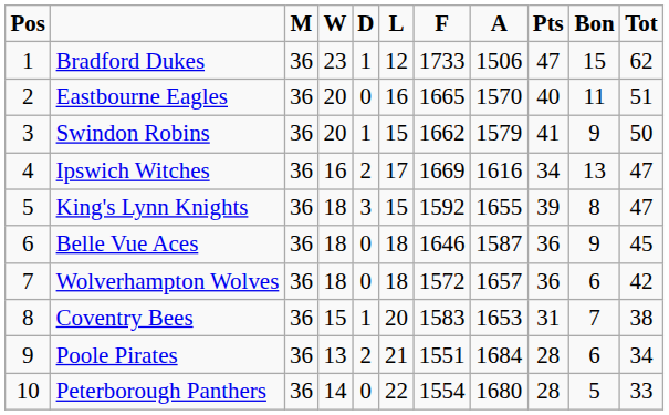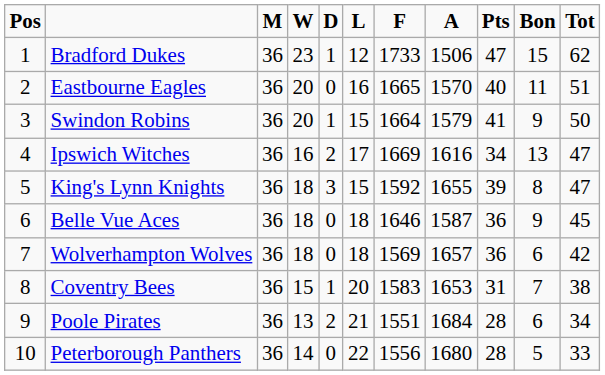 <table class="wikitable">
 <tr align="center">
 <td><strong>Pos</strong></td>
 <td></td>
 <td><strong>M</strong></td>
 <td><strong>W</strong></td>
 <td><strong>D</strong></td>
 <td><strong>L</strong></td>
 <td><strong>F</strong></td>
 <td><strong>A</strong></td>
 <td><strong>Pts</strong></td>
 <td><strong>Bon</strong></td>
 <td><strong>Tot</strong></td>
 </tr>
 <tr align="center">
 <td>1</td>
 <td align="left"><a href='#'>Bradford Dukes</a></td>
 <td>36</td>
 <td>23</td>
 <td>1</td>
 <td>12</td>
 <td>1733</td>
 <td>1506</td>
 <td>47</td>
 <td>15</td>
 <td>62</td>
 </tr>
 <tr align="center">
 <td>2</td>
 <td align="left"><a href='#'>Eastbourne Eagles</a></td>
 <td>36</td>
 <td>20</td>
 <td>0</td>
 <td>16</td>
 <td>1665</td>
 <td>1570</td>
 <td>40</td>
 <td>11</td>
 <td>51</td>
 </tr>
 <tr align="center">
 <td>3</td>
 <td align="left"><a href='#'>Swindon Robins</a></td>
 <td>36</td>
 <td>20</td>
 <td>1</td>
 <td>15</td>
-<td>1662</td>
+<td>1664</td>
 <td>1579</td>
 <td>41</td>
 <td>9</td>
 <td>50</td>
 </tr>
 <tr align="center">
 <td>4</td>
 <td align="left"><a href='#'>Ipswich Witches</a></td>
 <td>36</td>
 <td>16</td>
 <td>2</td>
 <td>17</td>
 <td>1669</td>
 <td>1616</td>
 <td>34</td>
 <td>13</td>
 <td>47</td>
 </tr>
 <tr align="center">
 <td>5</td>
 <td align="left"><a href='#'>King's Lynn Knights</a></td>
 <td>36</td>
 <td>18</td>
 <td>3</td>
 <td>15</td>
 <td>1592</td>
 <td>1655</td>
 <td>39</td>
 <td>8</td>
 <td>47</td>
 </tr>
 <tr align="center">
 <td>6</td>
 <td align="left"><a href='#'>Belle Vue Aces</a></td>
 <td>36</td>
 <td>18</td>
 <td>0</td>
 <td>18</td>
 <td>1646</td>
 <td>1587</td>
 <td>36</td>
 <td>9</td>
 <td>45</td>
 </tr>
 <tr align="center">
 <td>7</td>
 <td align="left"><a href='#'>Wolverhampton Wolves</a></td>
 <td>36</td>
 <td>18</td>
 <td>0</td>
 <td>18</td>
-<td>1572</td>
+<td>1569</td>
 <td>1657</td>
 <td>36</td>
 <td>6</td>
 <td>42</td>
 </tr>
 <tr align="center">
 <td>8</td>
 <td align="left"><a href='#'>Coventry Bees</a></td>
 <td>36</td>
 <td>15</td>
 <td>1</td>
 <td>20</td>
 <td>1583</td>
 <td>1653</td>
 <td>31</td>
 <td>7</td>
 <td>38</td>
 </tr>
 <tr align="center">
 <td>9</td>
 <td align="left"><a href='#'>Poole Pirates</a></td>
 <td>36</td>
 <td>13</td>
 <td>2</td>
 <td>21</td>
 <td>1551</td>
 <td>1684</td>
 <td>28</td>
 <td>6</td>
 <td>34</td>
 </tr>
 <tr align="center">
 <td>10</td>
 <td align="left"><a href='#'>Peterborough Panthers</a></td>
 <td>36</td>
 <td>14</td>
 <td>0</td>
 <td>22</td>
-<td>1554</td>
+<td>1556</td>
 <td>1680</td>
 <td>28</td>
 <td>5</td>
 <td>33</td>
 </tr>
 </table>
